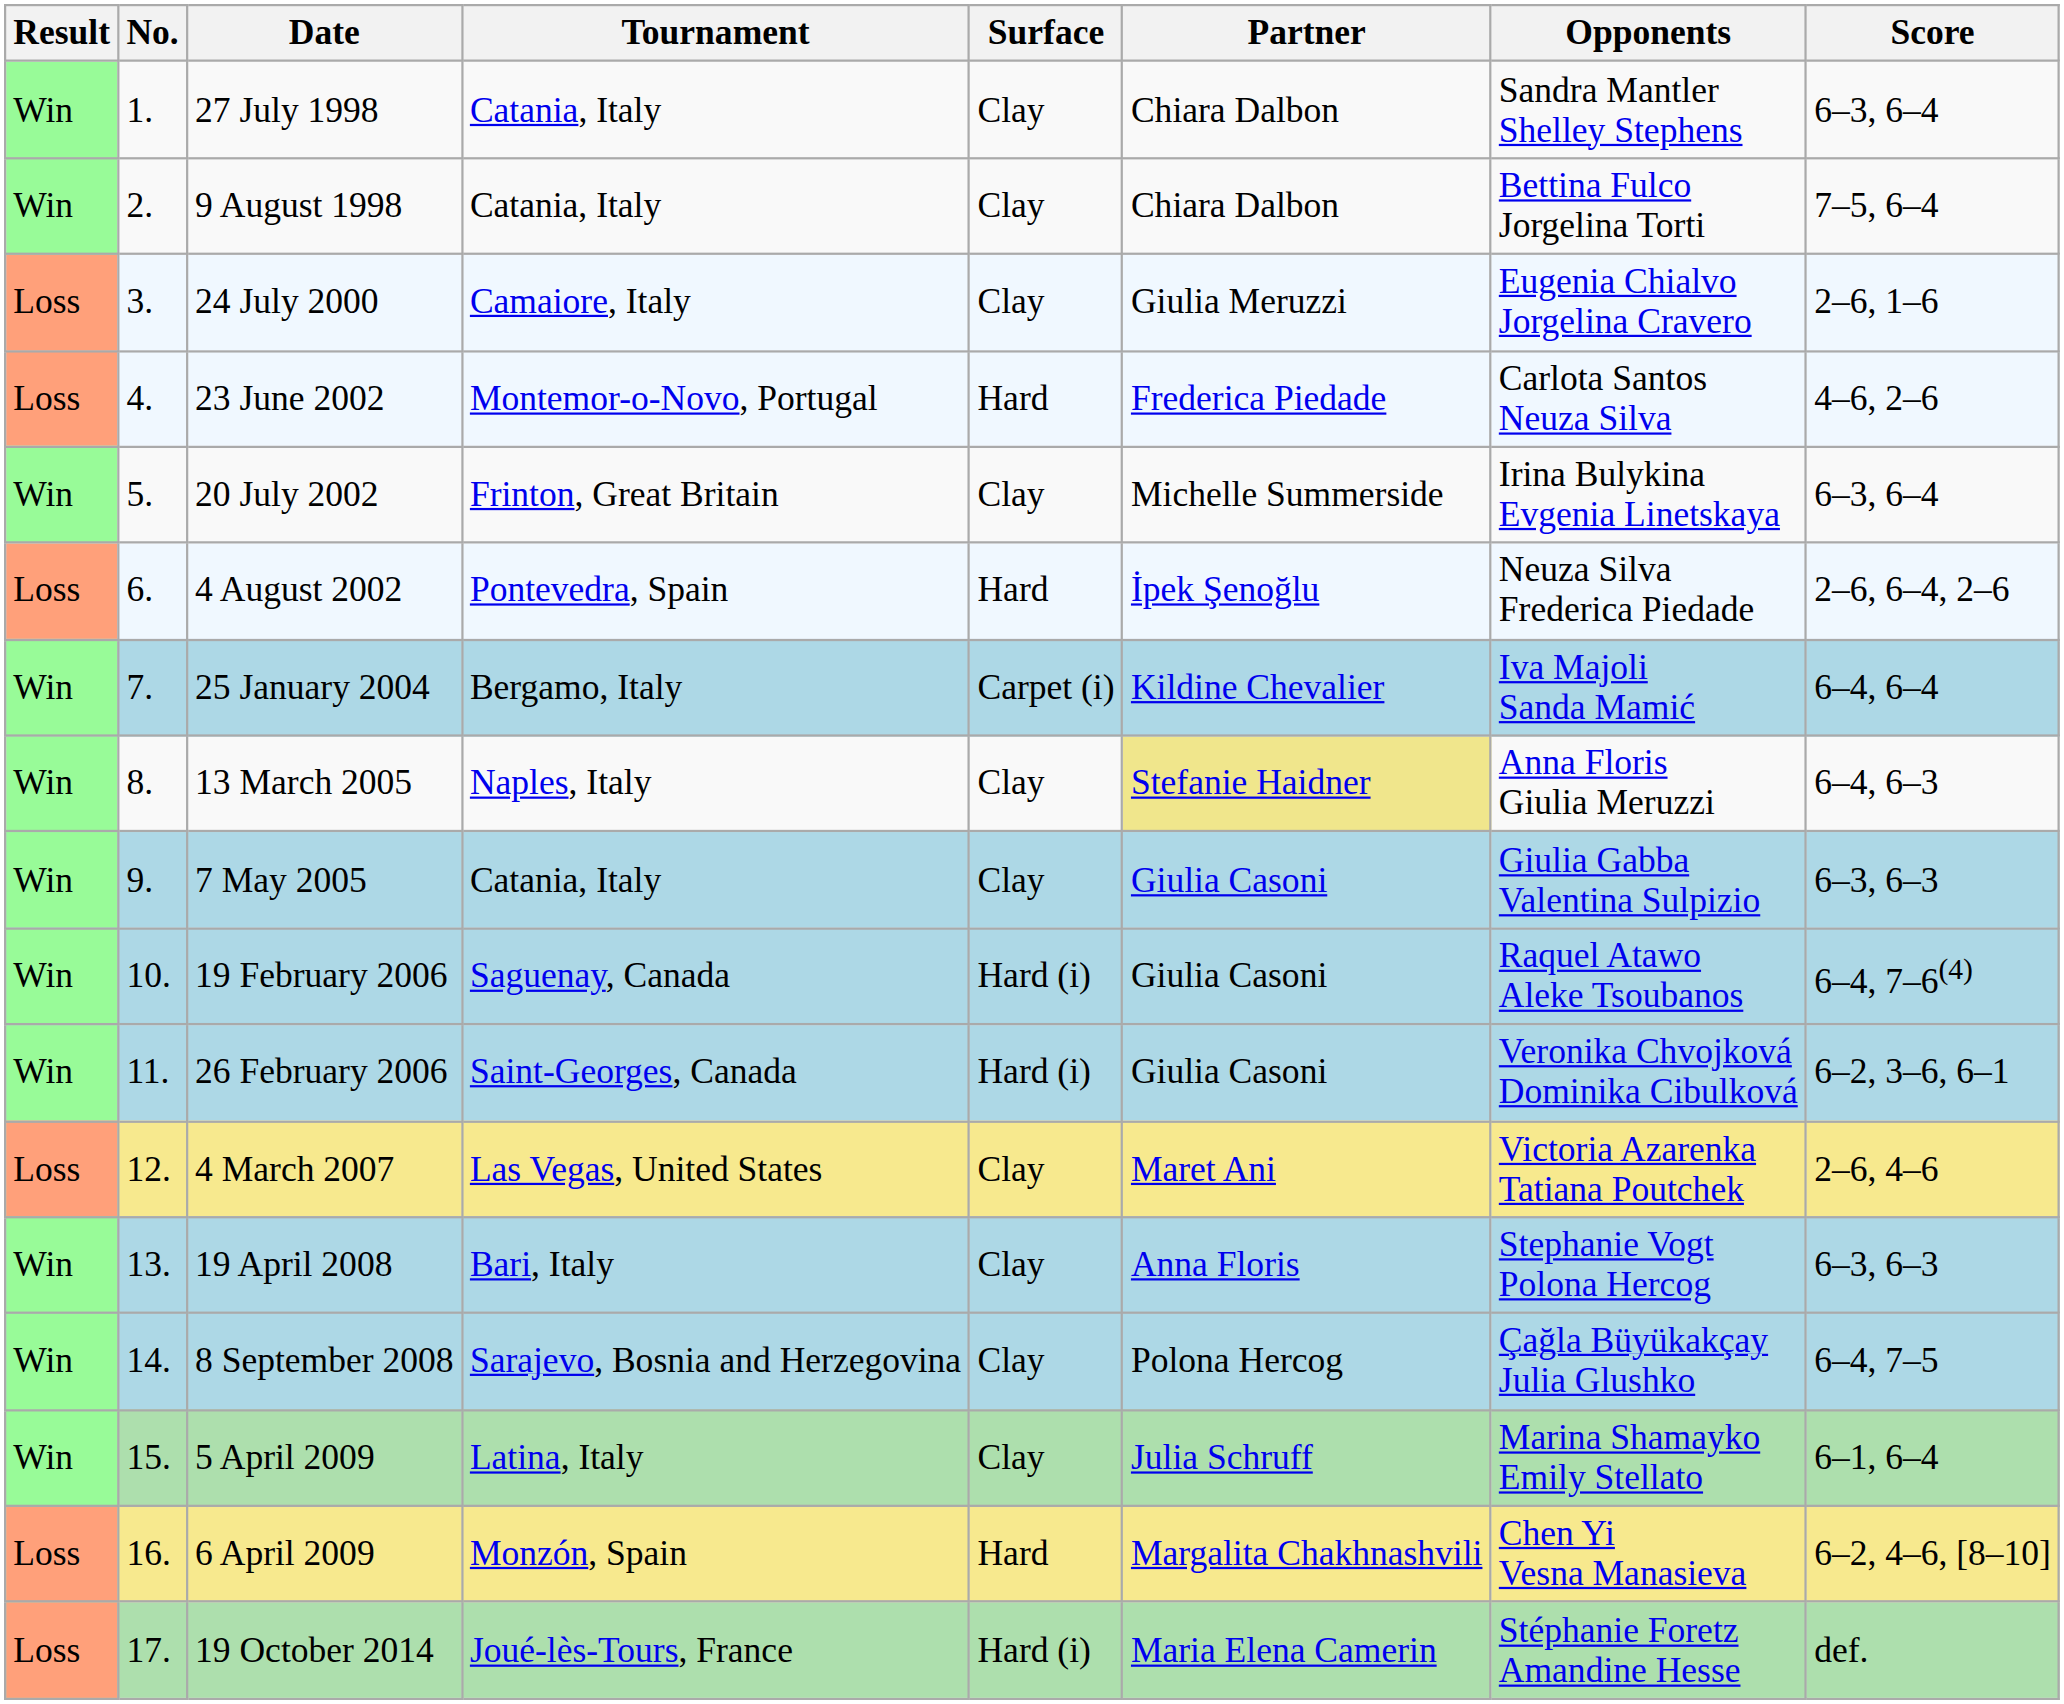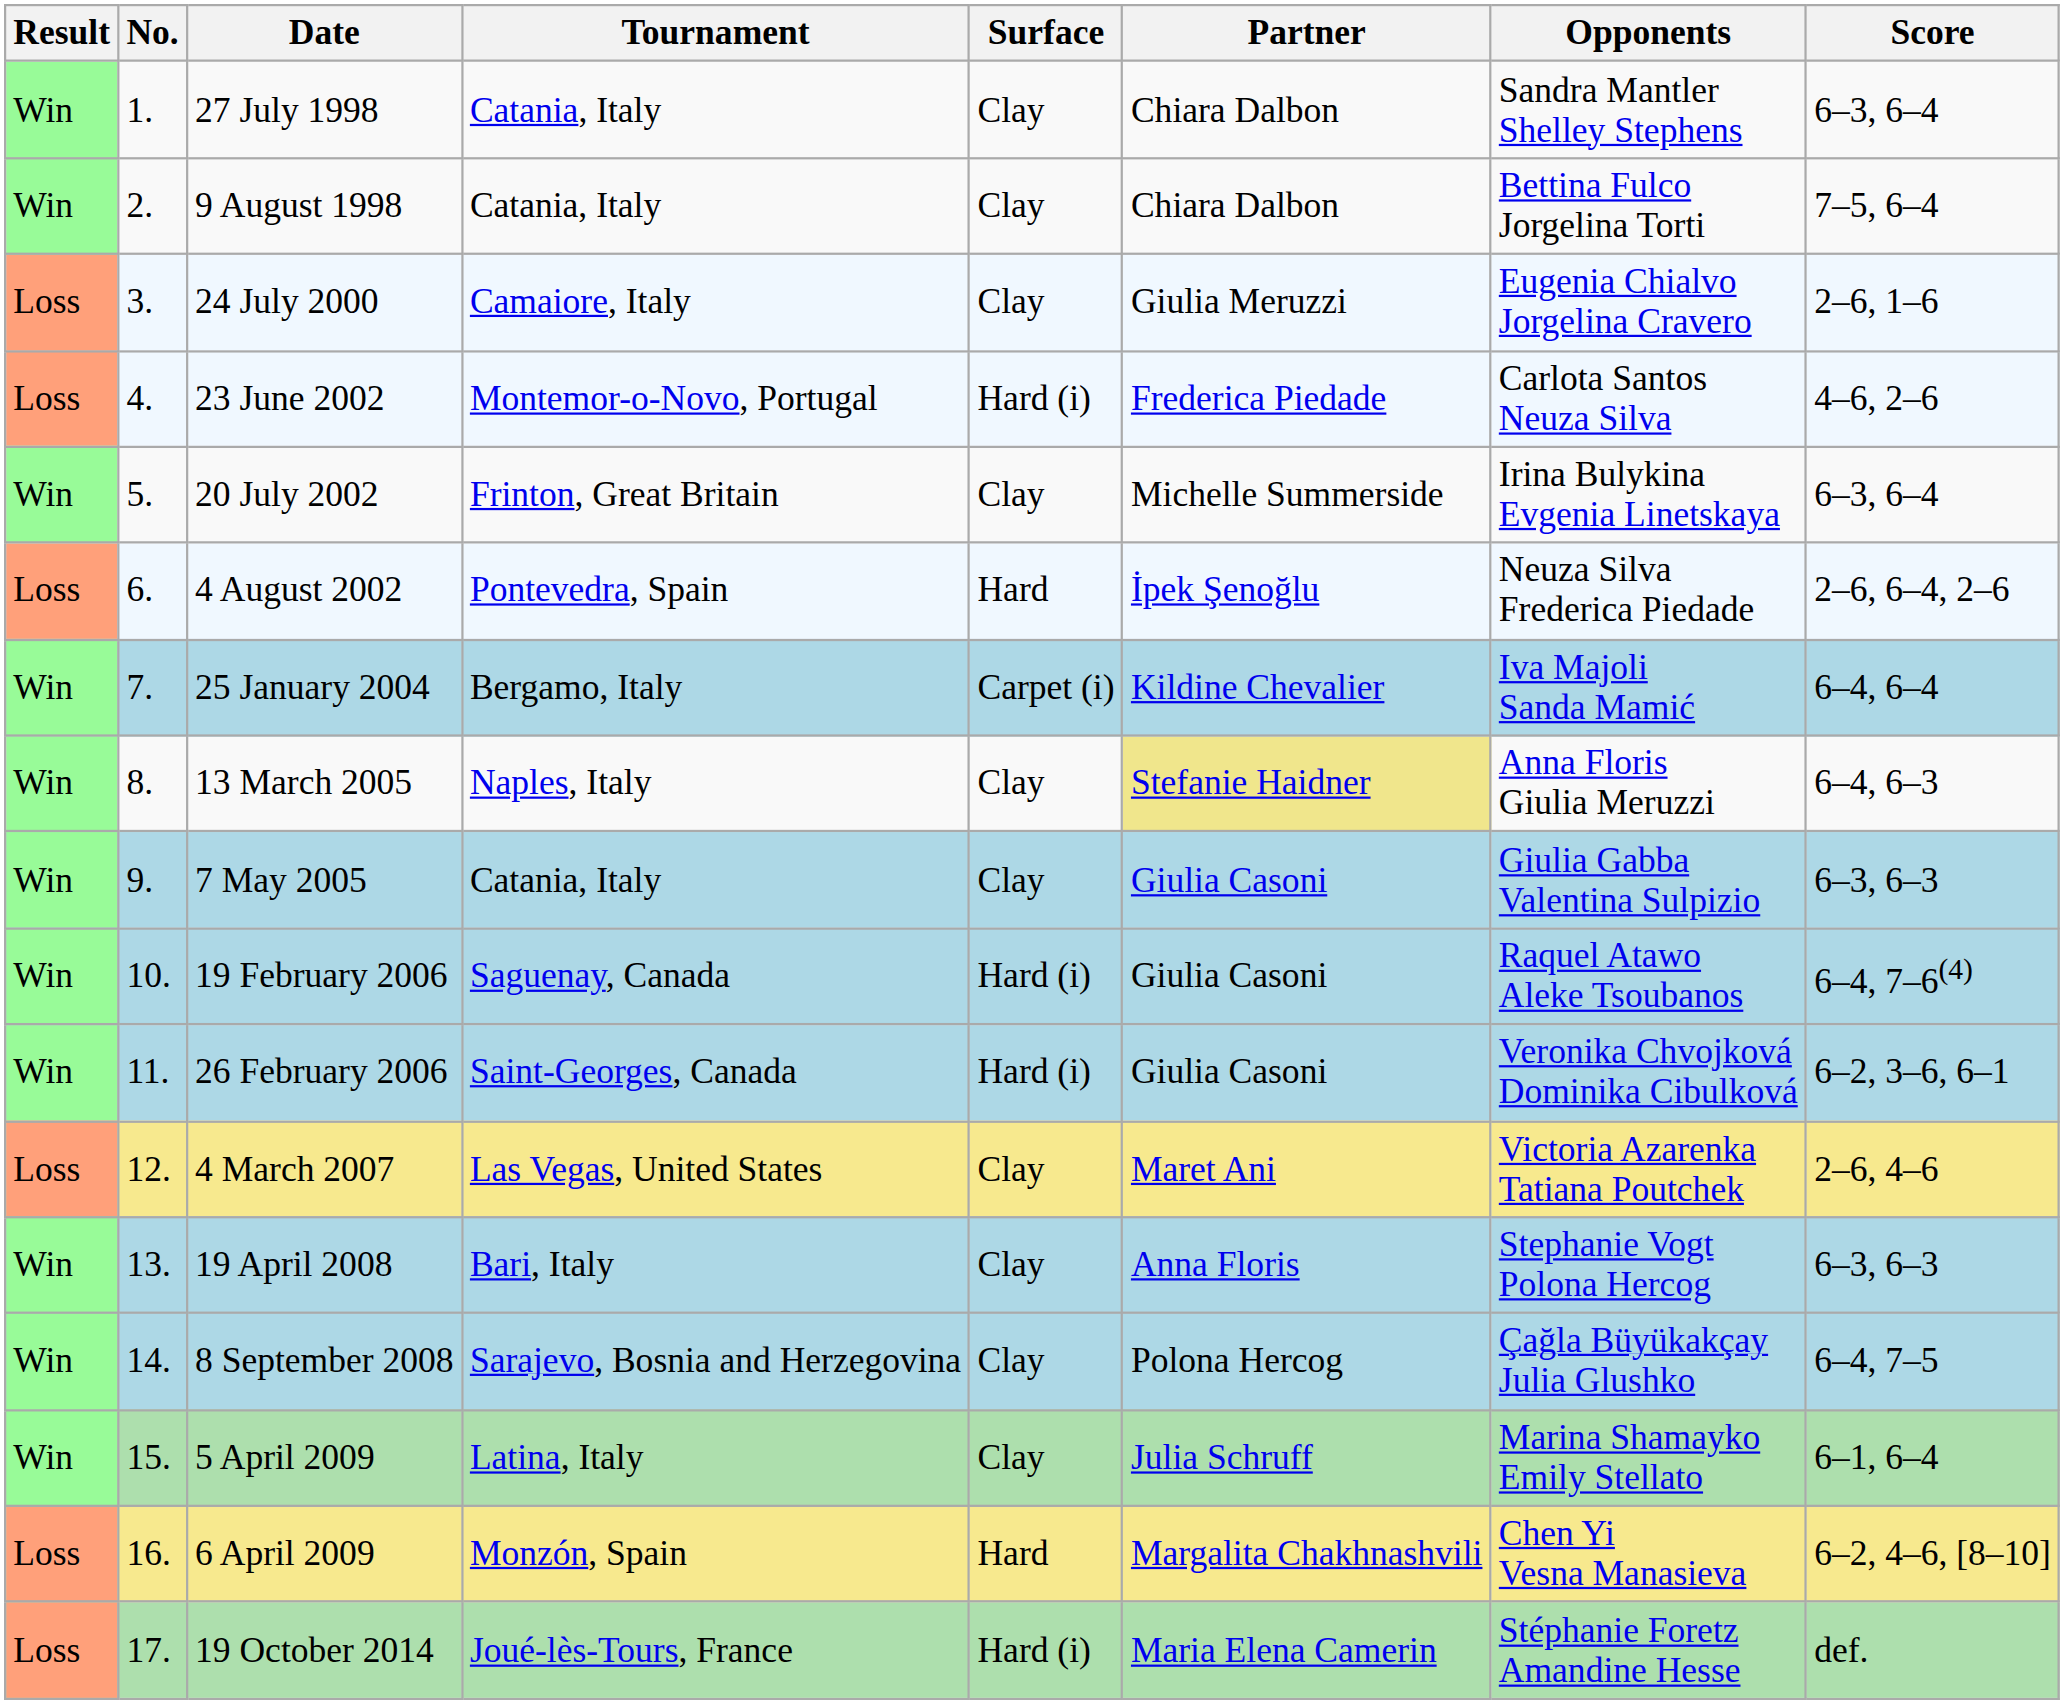 <table class="sortable wikitable">
 <tr>
 <th>Result</th>
 <th>No.</th>
 <th>Date</th>
 <th>Tournament</th>
 <th>Surface</th>
 <th>Partner</th>
 <th>Opponents</th>
 <th class="unsortable">Score</th>
 </tr>
 <tr>
 <td style="background:#98fb98;">Win</td>
 <td>1.</td>
 <td>27 July 1998</td>
 <td><a href='#'>Catania</a>, Italy</td>
 <td>Clay</td>
 <td> Chiara Dalbon</td>
 <td> Sandra Mantler <br>  <a href='#'>Shelley Stephens</a></td>
 <td>6–3, 6–4</td>
 </tr>
 <tr>
 <td style="background:#98fb98;">Win</td>
 <td>2.</td>
 <td>9 August 1998</td>
 <td>Catania, Italy</td>
 <td>Clay</td>
 <td> Chiara Dalbon</td>
 <td> <a href='#'>Bettina Fulco</a> <br>  Jorgelina Torti</td>
 <td>7–5, 6–4</td>
 </tr>
 <tr style="background:#f0f8ff;">
 <td style="background:#ffa07a;">Loss</td>
 <td>3.</td>
 <td>24 July 2000</td>
 <td><a href='#'>Camaiore</a>, Italy</td>
 <td>Clay</td>
 <td> Giulia Meruzzi</td>
 <td> <a href='#'>Eugenia Chialvo</a> <br>  <a href='#'>Jorgelina Cravero</a></td>
 <td>2–6, 1–6</td>
 </tr>
 <tr style="background:#f0f8ff;">
 <td style="background:#ffa07a;">Loss</td>
 <td>4.</td>
 <td>23 June 2002</td>
 <td><a href='#'>Montemor-o-Novo</a>, Portugal</td>
-<td>Hard</td>
+<td>Hard (i)</td>
 <td> <a href='#'>Frederica Piedade</a></td>
 <td> Carlota Santos <br>  <a href='#'>Neuza Silva</a></td>
 <td>4–6, 2–6</td>
 </tr>
 <tr>
 <td style="background:#98fb98;">Win</td>
 <td>5.</td>
 <td>20 July 2002</td>
 <td><a href='#'>Frinton</a>, Great Britain</td>
 <td>Clay</td>
 <td> Michelle Summerside</td>
 <td> Irina Bulykina <br>  <a href='#'>Evgenia Linetskaya</a></td>
 <td>6–3, 6–4</td>
 </tr>
 <tr style="background:#f0f8ff;">
 <td style="background:#ffa07a;">Loss</td>
 <td>6.</td>
 <td>4 August 2002</td>
 <td><a href='#'>Pontevedra</a>, Spain</td>
 <td>Hard</td>
 <td> <a href='#'>İpek Şenoğlu</a></td>
 <td> Neuza Silva <br>  Frederica Piedade</td>
 <td>2–6, 6–4, 2–6</td>
 </tr>
 <tr style="background:lightblue;">
 <td style="background:#98fb98;">Win</td>
 <td>7.</td>
 <td>25 January 2004</td>
 <td>Bergamo, Italy</td>
 <td>Carpet (i)</td>
 <td> <a href='#'>Kildine Chevalier</a></td>
 <td> <a href='#'>Iva Majoli</a> <br>  <a href='#'>Sanda Mamić</a></td>
 <td>6–4, 6–4</td>
 </tr>
 <tr>
 <td style="background:#98fb98;">Win</td>
 <td>8.</td>
 <td>13 March 2005</td>
 <td><a href='#'>Naples</a>, Italy</td>
 <td>Clay</td>
 <td style="background: khaki;"> <a href='#'>Stefanie Haidner</a></td>
 <td> <a href='#'>Anna Floris</a> <br>  Giulia Meruzzi</td>
 <td>6–4, 6–3</td>
 </tr>
 <tr style="background:lightblue;">
 <td style="background:#98fb98;">Win</td>
 <td>9.</td>
 <td>7 May 2005</td>
 <td>Catania, Italy</td>
 <td>Clay</td>
 <td> <a href='#'>Giulia Casoni</a></td>
 <td> <a href='#'>Giulia Gabba</a> <br>  <a href='#'>Valentina Sulpizio</a></td>
 <td>6–3, 6–3</td>
 </tr>
 <tr style="background:lightblue;">
 <td style="background:#98fb98;">Win</td>
 <td>10.</td>
 <td>19 February 2006</td>
 <td><a href='#'>Saguenay</a>, Canada</td>
 <td>Hard (i)</td>
 <td> Giulia Casoni</td>
 <td> <a href='#'>Raquel Atawo</a> <br>  <a href='#'>Aleke Tsoubanos</a></td>
 <td>6–4, 7–6<sup>(4)</sup></td>
 </tr>
 <tr style="background:lightblue;">
 <td style="background:#98fb98;">Win</td>
 <td>11.</td>
 <td>26 February 2006</td>
 <td><a href='#'>Saint-Georges</a>, Canada</td>
 <td>Hard (i)</td>
 <td> Giulia Casoni</td>
 <td> <a href='#'>Veronika Chvojková</a> <br>  <a href='#'>Dominika Cibulková</a></td>
 <td>6–2, 3–6, 6–1</td>
 </tr>
 <tr style="background:#f7e98e;">
 <td style="background:#ffa07a;">Loss</td>
 <td>12.</td>
 <td>4 March 2007</td>
 <td><a href='#'>Las Vegas</a>, United States</td>
 <td>Clay</td>
 <td> <a href='#'>Maret Ani</a></td>
 <td> <a href='#'>Victoria Azarenka</a> <br>  <a href='#'>Tatiana Poutchek</a></td>
 <td>2–6, 4–6</td>
 </tr>
 <tr style="background:lightblue;">
 <td style="background:#98fb98;">Win</td>
 <td>13.</td>
 <td>19 April 2008</td>
 <td><a href='#'>Bari</a>, Italy</td>
 <td>Clay</td>
 <td> <a href='#'>Anna Floris</a></td>
 <td> <a href='#'>Stephanie Vogt</a> <br>  <a href='#'>Polona Hercog</a></td>
 <td>6–3, 6–3</td>
 </tr>
 <tr style="background:lightblue;">
 <td style="background:#98fb98;">Win</td>
 <td>14.</td>
 <td>8 September 2008</td>
 <td><a href='#'>Sarajevo</a>, Bosnia and Herzegovina</td>
 <td>Clay</td>
 <td> Polona Hercog</td>
 <td> <a href='#'>Çağla Büyükakçay</a> <br>  <a href='#'>Julia Glushko</a></td>
 <td>6–4, 7–5</td>
 </tr>
 <tr style="background:#addfad;">
 <td style="background:#98fb98;">Win</td>
 <td>15.</td>
 <td>5 April 2009</td>
 <td><a href='#'>Latina</a>, Italy</td>
 <td>Clay</td>
 <td> <a href='#'>Julia Schruff</a></td>
 <td> <a href='#'>Marina Shamayko</a> <br>  <a href='#'>Emily Stellato</a></td>
 <td>6–1, 6–4</td>
 </tr>
 <tr style="background:#f7e98e;">
 <td style="background:#ffa07a;">Loss</td>
 <td>16.</td>
 <td>6 April 2009</td>
 <td><a href='#'>Monzón</a>, Spain</td>
 <td>Hard</td>
 <td> <a href='#'>Margalita Chakhnashvili</a></td>
 <td> <a href='#'>Chen Yi</a> <br>  <a href='#'>Vesna Manasieva</a></td>
 <td>6–2, 4–6, [8–10]</td>
 </tr>
 <tr style="background:#addfad;">
 <td style="background:#ffa07a;">Loss</td>
 <td>17.</td>
 <td>19 October 2014</td>
 <td><a href='#'>Joué-lès-Tours</a>, France</td>
 <td>Hard (i)</td>
 <td> <a href='#'>Maria Elena Camerin</a></td>
 <td> <a href='#'>Stéphanie Foretz</a> <br>  <a href='#'>Amandine Hesse</a></td>
 <td>def.</td>
 </tr>
 </table>
